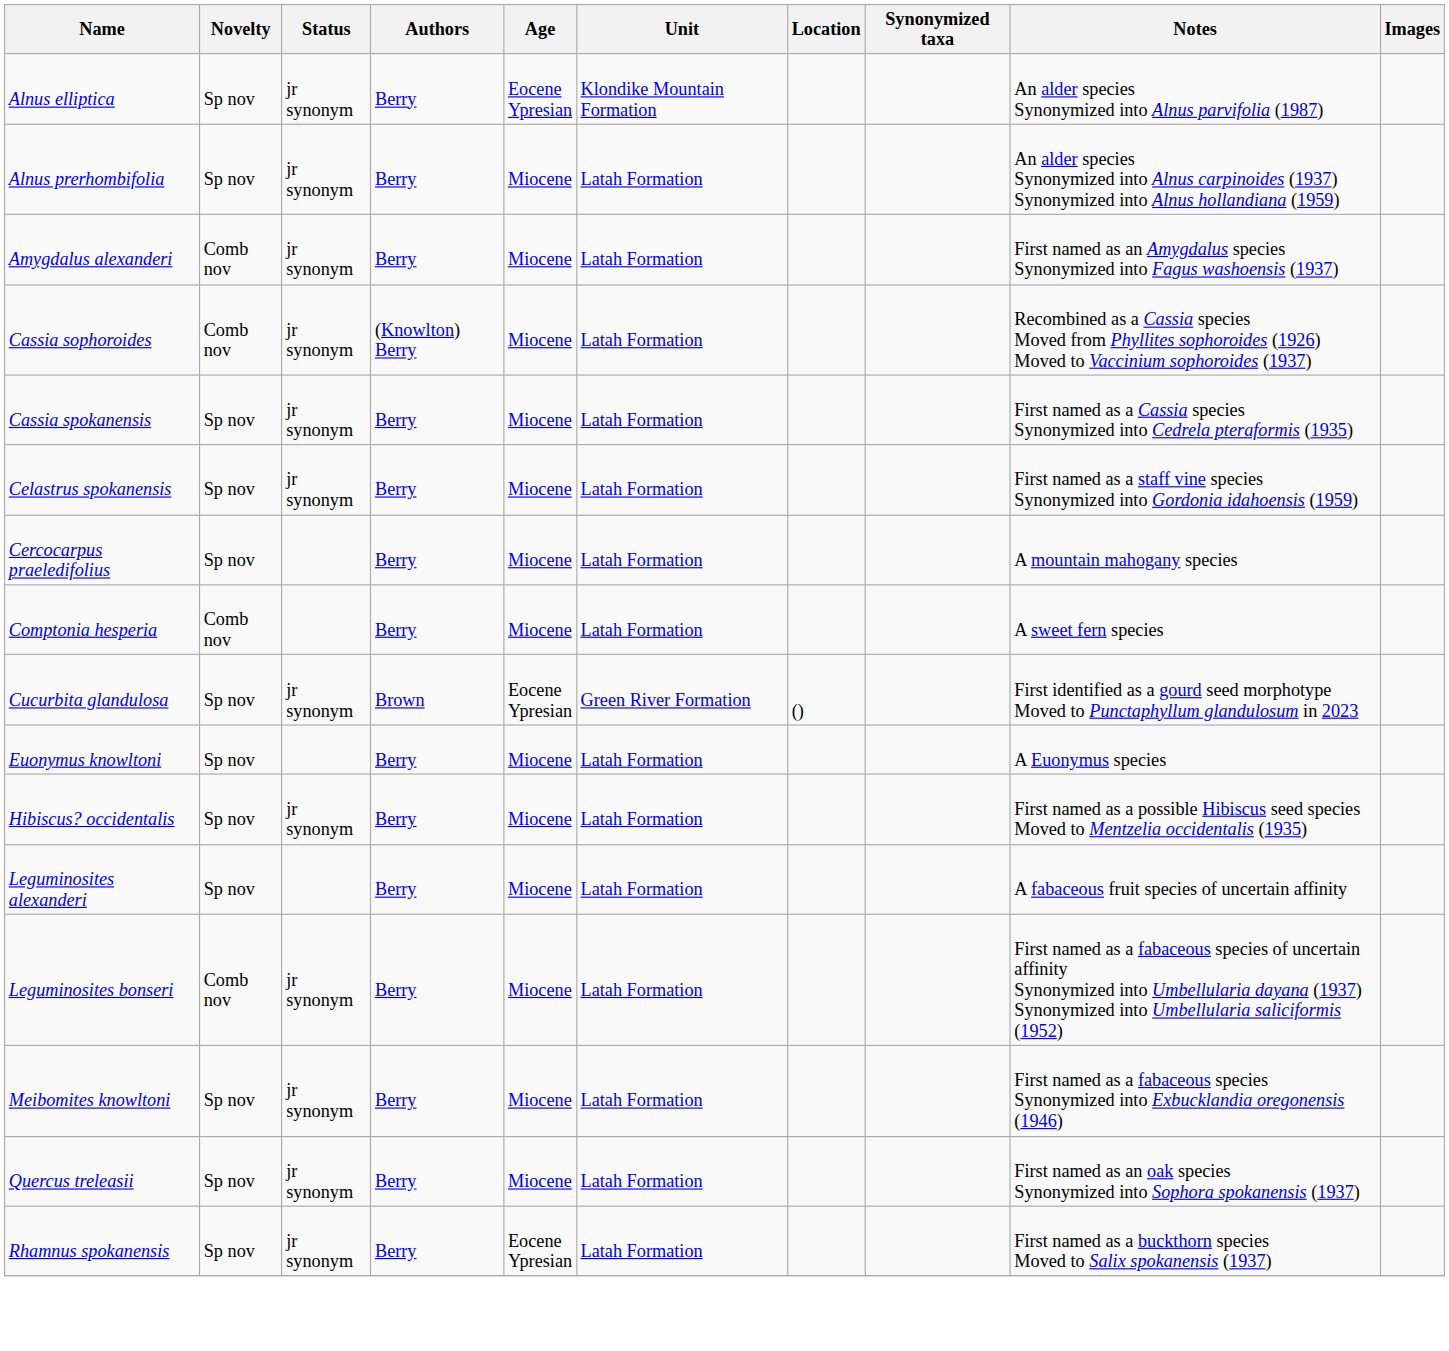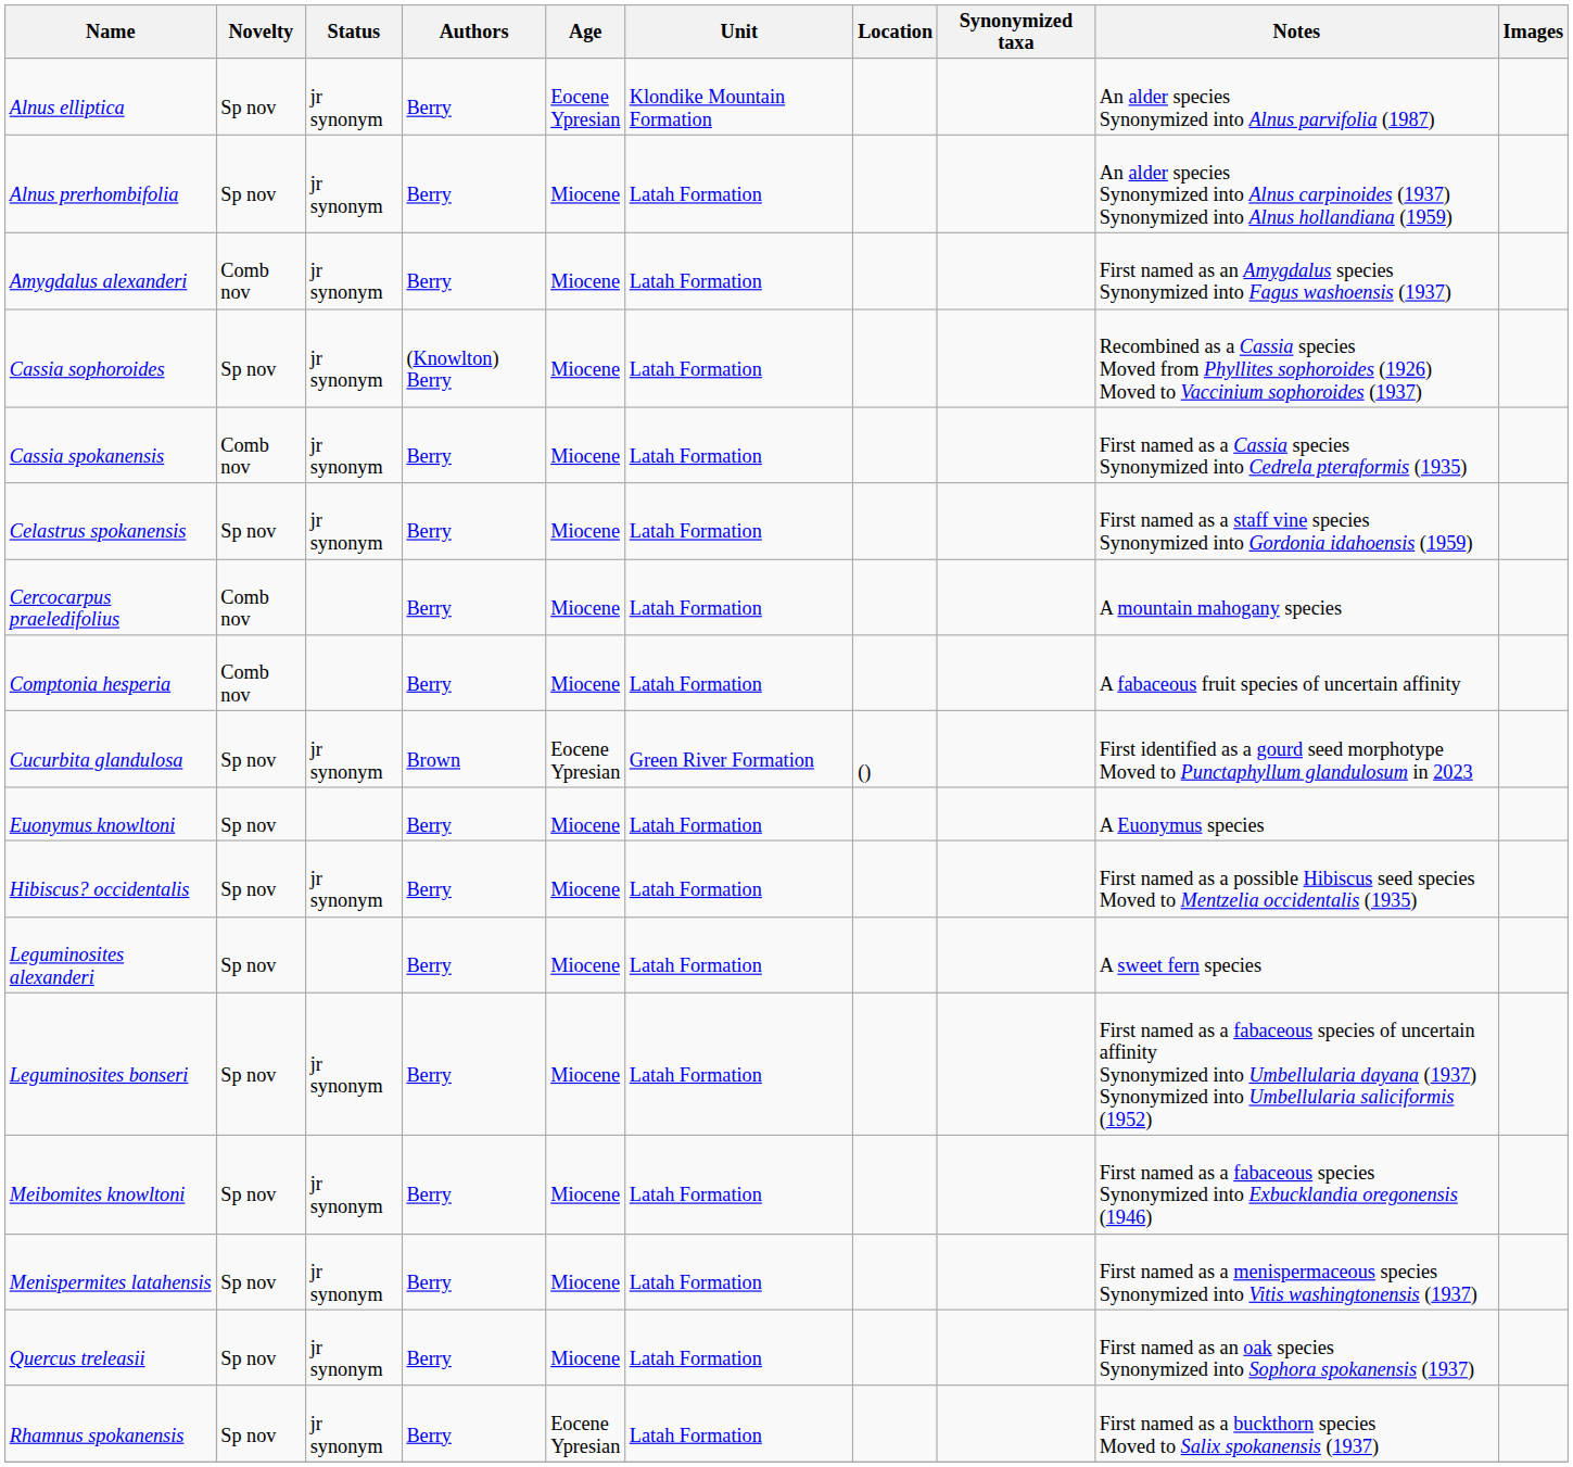 <table class="wikitable sortable" align="center" width="100%">
 <tr>
 <th>Name</th>
 <th>Novelty</th>
 <th>Status</th>
 <th>Authors</th>
 <th>Age</th>
 <th>Unit</th>
 <th>Location</th>
 <th>Synonymized taxa</th>
 <th>Notes</th>
 <th>Images</th>
 </tr>
 <tr>
 <td><br><em><a href='#'>Alnus elliptica</a></em></td>
 <td><br>Sp nov</td>
 <td><br>jr synonym</td>
 <td><br><a href='#'>Berry</a></td>
 <td><br><a href='#'>Eocene</a><br><a href='#'>Ypresian</a></td>
 <td><br><a href='#'>Klondike Mountain Formation</a></td>
 <td><br><br></td>
 <td></td>
 <td><br>An <a href='#'>alder</a> species<br> Synonymized into <em><a href='#'>Alnus parvifolia</a></em> (<a href='#'>1987</a>)</td>
 <td><br></td>
 </tr>
 <tr>
 <td><br><em><a href='#'>Alnus prerhombifolia</a></em></td>
 <td><br>Sp nov</td>
 <td><br>jr synonym</td>
 <td><br><a href='#'>Berry</a></td>
 <td><br><a href='#'>Miocene</a></td>
 <td><br><a href='#'>Latah Formation</a></td>
 <td><br><br></td>
 <td></td>
 <td><br>An <a href='#'>alder</a> species<br>Synonymized into <em><a href='#'>Alnus carpinoides</a></em> (<a href='#'>1937</a>)<br>Synonymized into <em><a href='#'>Alnus hollandiana</a></em> (<a href='#'>1959</a>)</td>
 <td><br></td>
 </tr>
 <tr>
 <td><br><em><a href='#'>Amygdalus alexanderi</a></em></td>
 <td><br>Comb nov</td>
 <td><br>jr synonym</td>
 <td><br><a href='#'>Berry</a></td>
 <td><br><a href='#'>Miocene</a></td>
 <td><br><a href='#'>Latah Formation</a></td>
 <td><br><br></td>
 <td></td>
 <td><br>First named as an <em><a href='#'>Amygdalus</a></em> species<br> Synonymized into <em><a href='#'>Fagus washoensis</a></em> (<a href='#'>1937</a>)</td>
 <td></td>
 </tr>
 <tr>
 <td><br><em><a href='#'>Cassia sophoroides</a></em></td>
-<td><br>Comb nov</td>
+<td><br>Sp nov</td>
 <td><br>jr synonym</td>
 <td><br>(<a href='#'>Knowlton</a>) <a href='#'>Berry</a></td>
 <td><br><a href='#'>Miocene</a></td>
 <td><br><a href='#'>Latah Formation</a></td>
 <td><br><br></td>
 <td></td>
 <td><br>Recombined as a <em><a href='#'>Cassia</a></em> species<br> Moved from <em><a href='#'>Phyllites sophoroides</a></em> (<a href='#'>1926</a>)<br>Moved to <em><a href='#'>Vaccinium sophoroides</a></em> (<a href='#'>1937</a>)</td>
 <td><br></td>
 </tr>
 <tr>
 <td><br><em><a href='#'>Cassia spokanensis</a></em></td>
-<td><br>Sp nov</td>
+<td><br>Comb nov</td>
 <td><br>jr synonym</td>
 <td><br><a href='#'>Berry</a></td>
 <td><br><a href='#'>Miocene</a></td>
 <td><br><a href='#'>Latah Formation</a></td>
 <td><br><br></td>
 <td></td>
 <td><br>First named as a <em><a href='#'>Cassia</a></em> species<br> Synonymized into <em><a href='#'>Cedrela pteraformis</a></em> (<a href='#'>1935</a>)</td>
 <td><br></td>
 </tr>
 <tr>
 <td><br><em><a href='#'>Celastrus spokanensis</a></em></td>
 <td><br>Sp nov</td>
 <td><br>jr synonym</td>
 <td><br><a href='#'>Berry</a></td>
 <td><br><a href='#'>Miocene</a></td>
 <td><br><a href='#'>Latah Formation</a></td>
 <td><br><br></td>
 <td></td>
 <td><br>First named as a <a href='#'>staff vine</a> species<br>Synonymized into <em><a href='#'>Gordonia idahoensis</a></em> (<a href='#'>1959</a>)</td>
 <td><br></td>
 </tr>
 <tr>
 <td><br><em><a href='#'>Cercocarpus praeledifolius</a></em></td>
-<td><br>Sp nov</td>
+<td><br>Comb nov</td>
 <td></td>
 <td><br><a href='#'>Berry</a></td>
 <td><br><a href='#'>Miocene</a></td>
 <td><br><a href='#'>Latah Formation</a></td>
 <td><br><br></td>
 <td></td>
 <td><br>A <a href='#'>mountain mahogany</a> species</td>
 <td><br></td>
 </tr>
 <tr>
 <td><br><em><a href='#'>Comptonia hesperia</a></em></td>
 <td><br>Comb nov</td>
 <td></td>
 <td><br><a href='#'>Berry</a></td>
 <td><br><a href='#'>Miocene</a></td>
 <td><br><a href='#'>Latah Formation</a></td>
 <td><br><br></td>
 <td></td>
-<td><br>A <a href='#'>sweet fern</a> species</td>
+<td><br>A <a href='#'>fabaceous</a> fruit species of uncertain affinity</td>
 <td><br></td>
 </tr>
 <tr>
 <td><br><em><a href='#'>Cucurbita glandulosa</a></em></td>
 <td><br>Sp nov</td>
 <td><br>jr synonym</td>
 <td><br><a href='#'>Brown</a></td>
 <td><br>Eocene<br>Ypresian</td>
 <td><br><a href='#'>Green River Formation</a></td>
 <td><br><br>()</td>
 <td></td>
 <td><br>First identified as a <a href='#'>gourd</a> seed morphotype<br> Moved to <em><a href='#'>Punctaphyllum glandulosum</a></em> in <a href='#'>2023</a></td>
 <td></td>
 </tr>
 <tr>
 <td><br><em><a href='#'>Euonymus knowltoni</a></em></td>
 <td><br>Sp nov</td>
 <td></td>
 <td><br><a href='#'>Berry</a></td>
 <td><br><a href='#'>Miocene</a></td>
 <td><br><a href='#'>Latah Formation</a></td>
 <td><br><br></td>
 <td></td>
 <td><br>A <a href='#'>Euonymus</a> species</td>
 <td><br></td>
 </tr>
 <tr>
 <td><br><em><a href='#'>Hibiscus? occidentalis</a></em></td>
 <td><br>Sp nov</td>
 <td><br>jr synonym</td>
 <td><br><a href='#'>Berry</a></td>
 <td><br><a href='#'>Miocene</a></td>
 <td><br><a href='#'>Latah Formation</a></td>
 <td><br><br></td>
 <td></td>
 <td><br>First named as a possible <a href='#'>Hibiscus</a> seed species<br>Moved to <em><a href='#'>Mentzelia occidentalis</a></em> (<a href='#'>1935</a>)</td>
 <td><br></td>
 </tr>
 <tr>
 <td><br><em><a href='#'>Leguminosites alexanderi</a></em></td>
 <td><br>Sp nov</td>
 <td></td>
 <td><br><a href='#'>Berry</a></td>
 <td><br><a href='#'>Miocene</a></td>
 <td><br><a href='#'>Latah Formation</a></td>
 <td><br><br></td>
 <td></td>
-<td><br>A <a href='#'>fabaceous</a> fruit species of uncertain affinity</td>
+<td><br>A <a href='#'>sweet fern</a> species</td>
 <td><br></td>
 </tr>
 <tr>
 <td><br><em><a href='#'>Leguminosites bonseri</a></em></td>
-<td><br>Comb nov</td>
+<td><br>Sp nov</td>
 <td><br>jr synonym</td>
 <td><br><a href='#'>Berry</a></td>
 <td><br><a href='#'>Miocene</a></td>
 <td><br><a href='#'>Latah Formation</a></td>
 <td><br><br></td>
 <td></td>
 <td><br>First named as a <a href='#'>fabaceous</a> species of uncertain affinity<br> Synonymized into <em><a href='#'>Umbellularia dayana</a></em> (<a href='#'>1937</a>)<br>Synonymized into <em><a href='#'>Umbellularia saliciformis</a></em> (<a href='#'>1952</a>)</td>
 <td><br></td>
 </tr>
 <tr>
 <td><br><em><a href='#'>Meibomites knowltoni</a></em></td>
 <td><br>Sp nov</td>
 <td><br>jr synonym</td>
 <td><br><a href='#'>Berry</a></td>
 <td><br><a href='#'>Miocene</a></td>
 <td><br><a href='#'>Latah Formation</a></td>
 <td><br><br></td>
 <td></td>
 <td><br>First named as a <a href='#'>fabaceous</a> species<br> Synonymized into <em><a href='#'>Exbucklandia oregonensis</a></em> (<a href='#'>1946</a>)</td>
+<td><br></td>
+</tr>
+<tr>
+<td><br><em><a href='#'>Menispermites latahensis</a></em></td>
+<td><br>Sp nov</td>
+<td><br>jr synonym</td>
+<td><br><a href='#'>Berry</a></td>
+<td><br><a href='#'>Miocene</a></td>
+<td><br><a href='#'>Latah Formation</a></td>
+<td><br><br></td>
+<td></td>
+<td><br>First named as a <a href='#'>menispermaceous</a> species<br> Synonymized into <em><a href='#'>Vitis washingtonensis</a></em> (<a href='#'>1937</a>)</td>
 <td><br></td>
 </tr>
 <tr>
 <td><br><em><a href='#'>Quercus treleasii</a></em></td>
 <td><br>Sp nov</td>
 <td><br>jr synonym</td>
 <td><br><a href='#'>Berry</a></td>
 <td><br><a href='#'>Miocene</a></td>
 <td><br><a href='#'>Latah Formation</a></td>
 <td><br><br></td>
 <td></td>
 <td><br>First named as an <a href='#'>oak</a> species<br>Synonymized into <em><a href='#'>Sophora spokanensis</a></em> (<a href='#'>1937</a>)</td>
 <td><br></td>
 </tr>
 <tr>
 <td><br><em><a href='#'>Rhamnus spokanensis</a></em></td>
 <td><br>Sp nov</td>
 <td><br>jr synonym</td>
 <td><br><a href='#'>Berry</a></td>
 <td><br>Eocene<br>Ypresian</td>
 <td><br><a href='#'>Latah Formation</a></td>
 <td><br><br></td>
 <td></td>
 <td><br>First named as a <a href='#'>buckthorn</a> species<br>Moved to <em><a href='#'>Salix spokanensis</a></em> (<a href='#'>1937</a>)</td>
 <td><br></td>
 </tr>
 <tr>
 </tr>
 </table>
